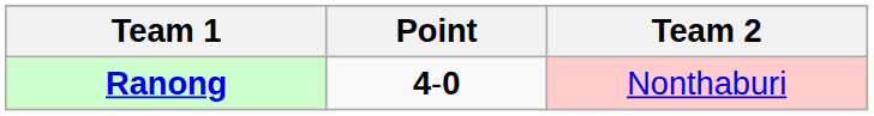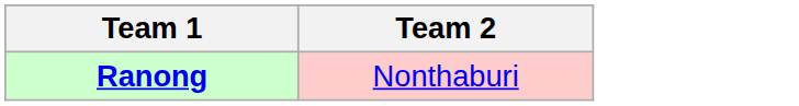 <table class="wikitable" style="text-align: center">
 <tr>
 <th width="150pt">Team 1</th>
-<th width="100pt">Point</th>
 <th width="150pt">Team 2</th>
 </tr>
 <tr>
 <td style = "background:#ccffcc;"> <strong><a href='#'>Ranong</a></strong></td>
-<td><strong>4</strong>-<strong>0</strong></td>
 <td style="background:#ffcccc;"> <a href='#'>Nonthaburi</a></td>
 </tr>
 </table>
